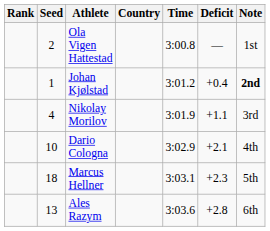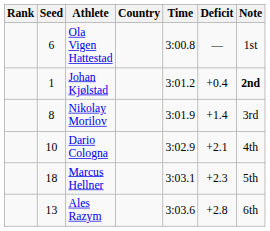 <table class="wikitable sortable" style="text-align:center" width=55%>
 <tr>
 <th>Rank</th>
 <th>Seed</th>
 <th>Athlete</th>
 <th>Country</th>
 <th>Time</th>
 <th>Deficit</th>
 <th>Note</th>
 </tr>
 <tr>
 <td></td>
-<td>2</td>
+<td>6</td>
 <td align=left><a href='#'>Ola Vigen Hattestad</a></td>
 <td align=left></td>
 <td>3:00.8</td>
 <td>—</td>
 <td>1st</td>
 </tr>
 <tr>
 <td></td>
 <td>1</td>
 <td align=left><a href='#'>Johan Kjølstad</a></td>
 <td align=left></td>
 <td>3:01.2</td>
 <td>+0.4</td>
 <td><strong>2nd</strong></td>
 </tr>
 <tr>
 <td></td>
-<td>4</td>
+<td>8</td>
 <td align=left><a href='#'>Nikolay Morilov</a></td>
 <td align=left></td>
 <td>3:01.9</td>
-<td>+1.1</td>
+<td>+1.4</td>
 <td>3rd</td>
 </tr>
 <tr>
 <td></td>
 <td>10</td>
 <td align=left><a href='#'>Dario Cologna</a></td>
 <td align=left></td>
 <td>3:02.9</td>
 <td>+2.1</td>
 <td>4th</td>
 </tr>
 <tr>
 <td></td>
 <td>18</td>
 <td align=left><a href='#'>Marcus Hellner</a></td>
 <td align=left></td>
 <td>3:03.1</td>
 <td>+2.3</td>
 <td>5th</td>
 </tr>
 <tr>
 <td></td>
 <td>13</td>
 <td align=left><a href='#'>Ales Razym</a></td>
 <td align=left></td>
 <td>3:03.6</td>
 <td>+2.8</td>
 <td>6th</td>
 </tr>
 </table>
